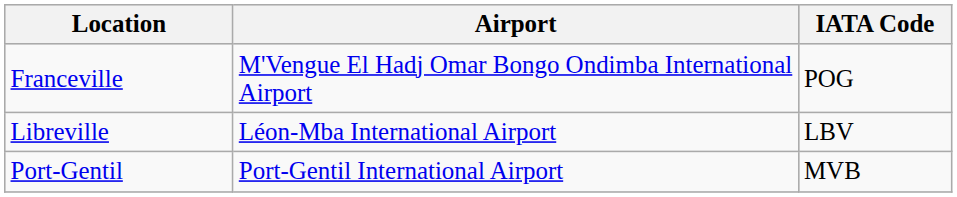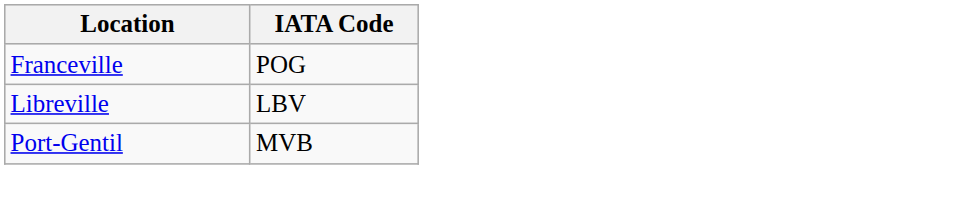 <table class="wikitable">
 <tr>
 <th scope="col" style="width:150px;"><strong>Location</strong></th>
-<th scope="col" style="width:400px;"><strong>Airport</strong></th>
 <th scope="col" style="width:100px;"><strong>IATA Code</strong></th>
 </tr>
 <tr>
 <td><a href='#'>Franceville</a></td>
-<td><a href='#'>M'Vengue El Hadj Omar Bongo Ondimba International Airport</a></td>
 <td>POG</td>
 </tr>
 <tr>
 <td><a href='#'>Libreville</a></td>
-<td><a href='#'>Léon-Mba International Airport</a></td>
 <td>LBV</td>
 </tr>
 <tr>
 <td><a href='#'>Port-Gentil</a></td>
-<td><a href='#'>Port-Gentil International Airport</a></td>
 <td>MVB</td>
 </tr>
 </table>
